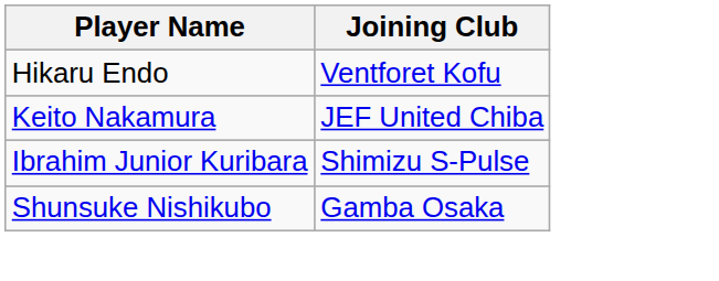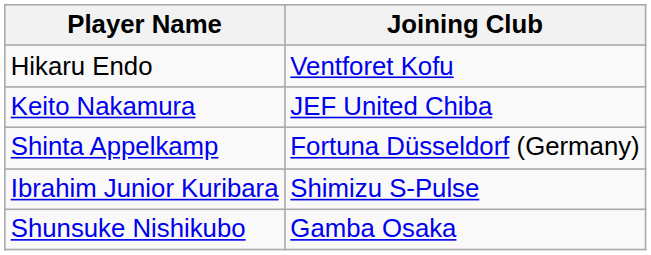 <table class="wikitable">
 <tr>
 <th><strong>Player Name</strong></th>
 <th><strong>Joining Club</strong></th>
 </tr>
 <tr>
 <td>Hikaru Endo</td>
 <td><a href='#'>Ventforet Kofu</a></td>
 </tr>
 <tr>
 <td><a href='#'>Keito Nakamura</a></td>
 <td><a href='#'>JEF United Chiba</a></td>
 </tr>
 <tr>
+<td><a href='#'>Shinta Appelkamp</a></td>
+<td><a href='#'>Fortuna Düsseldorf</a> (Germany)</td>
+</tr>
+<tr>
 <td><a href='#'>Ibrahim Junior Kuribara</a></td>
 <td><a href='#'>Shimizu S-Pulse</a></td>
 </tr>
 <tr>
 <td><a href='#'>Shunsuke Nishikubo</a></td>
 <td><a href='#'>Gamba Osaka</a></td>
 </tr>
 </table>
